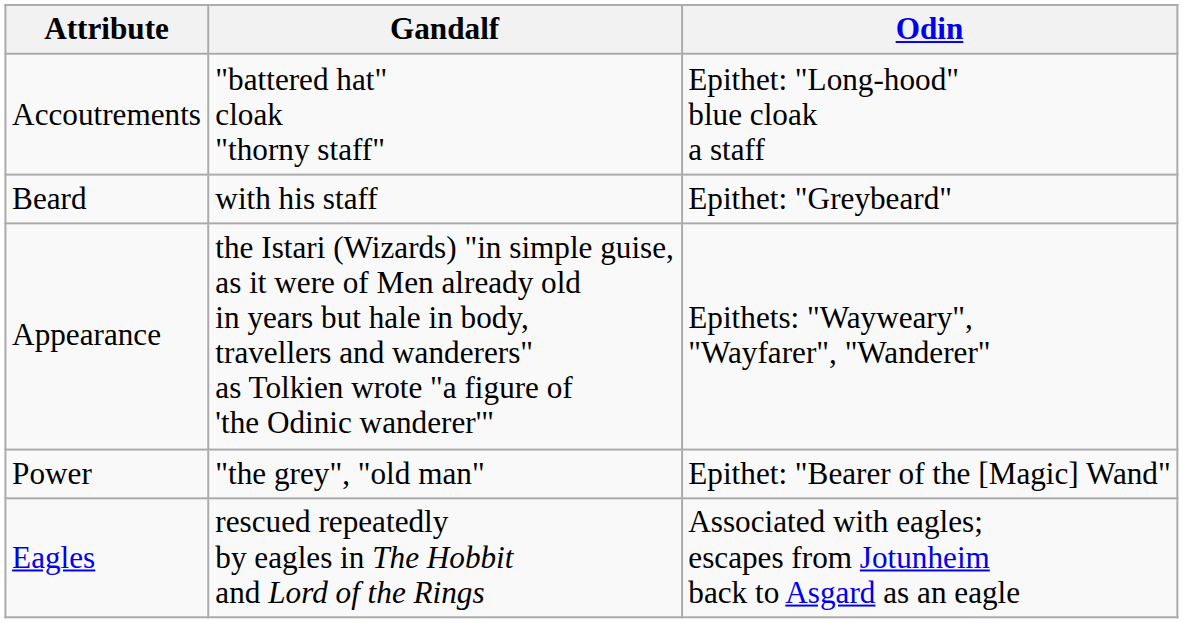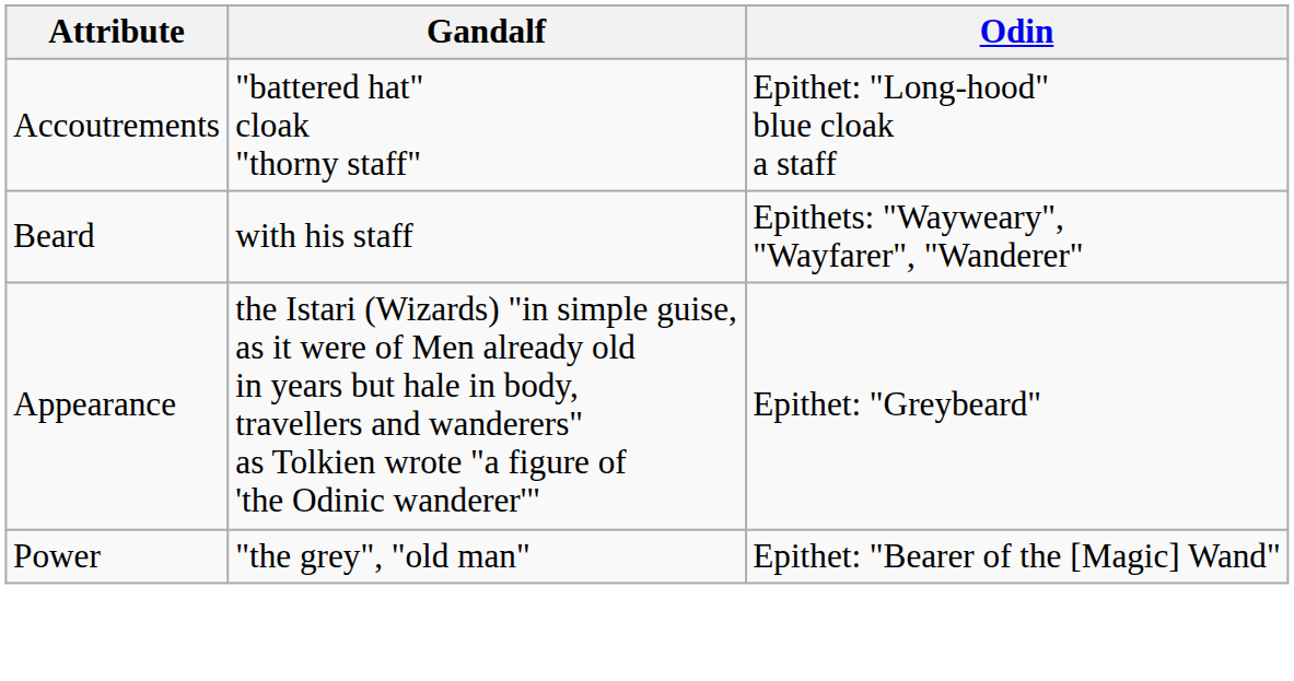 <table class="wikitable" style="margin-left: auto; margin-right: auto; border: none;">
 <tr>
 <th>Attribute</th>
 <th>Gandalf</th>
 <th><a href='#'>Odin</a></th>
 </tr>
 <tr>
 <td>Accoutrements</td>
 <td>"battered hat"<br>cloak<br>"thorny staff"</td>
 <td>Epithet: "Long-hood"<br>blue cloak<br>a staff</td>
 </tr>
 <tr>
 <td>Beard</td>
 <td>with his staff</td>
-<td>Epithet: "Greybeard"</td>
+<td>Epithets: "Wayweary",<br>"Wayfarer", "Wanderer"</td>
 </tr>
 <tr>
 <td>Appearance</td>
 <td>the Istari (Wizards) "in simple guise,<br>as it were of Men already old<br>in years but hale in body,<br>travellers and wanderers"<br>as Tolkien wrote "a figure of<br>'the Odinic wanderer'"</td>
-<td>Epithets: "Wayweary",<br>"Wayfarer", "Wanderer"</td>
+<td>Epithet: "Greybeard"</td>
 </tr>
 <tr>
 <td>Power</td>
 <td>"the grey", "old man"</td>
 <td>Epithet: "Bearer of the [Magic] Wand"</td>
 </tr>
-<tr>
-<td><a href='#'>Eagles</a></td>
-<td>rescued repeatedly<br>by eagles in <em>The Hobbit</em><br>and <em>Lord of the Rings</em></td>
-<td>Associated with eagles;<br>escapes from <a href='#'>Jotunheim</a><br>back to <a href='#'>Asgard</a> as an eagle</td>
-</tr>
 </table>
